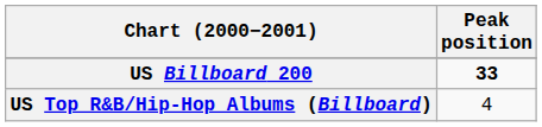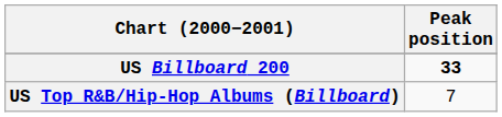 <table class="wikitable sortable plainrowheaders" style="text-align:center">
 <tr>
 <th scope="col">Chart (2000−2001)</th>
 <th scope="col">Peak<br> position</th>
 </tr>
 <tr>
 </tr>
 <tr>
 <th scope="row">US <a href='#'><em>Billboard</em> 200</a></th>
 <td><strong>33</strong></td>
 </tr>
 <tr>
 <th scope="row">US <a href='#'>Top R&B/Hip-Hop Albums</a> (<em><a href='#'>Billboard</a></em>)</th>
-<td>4</td>
+<td>7</td>
 </tr>
 </table>
